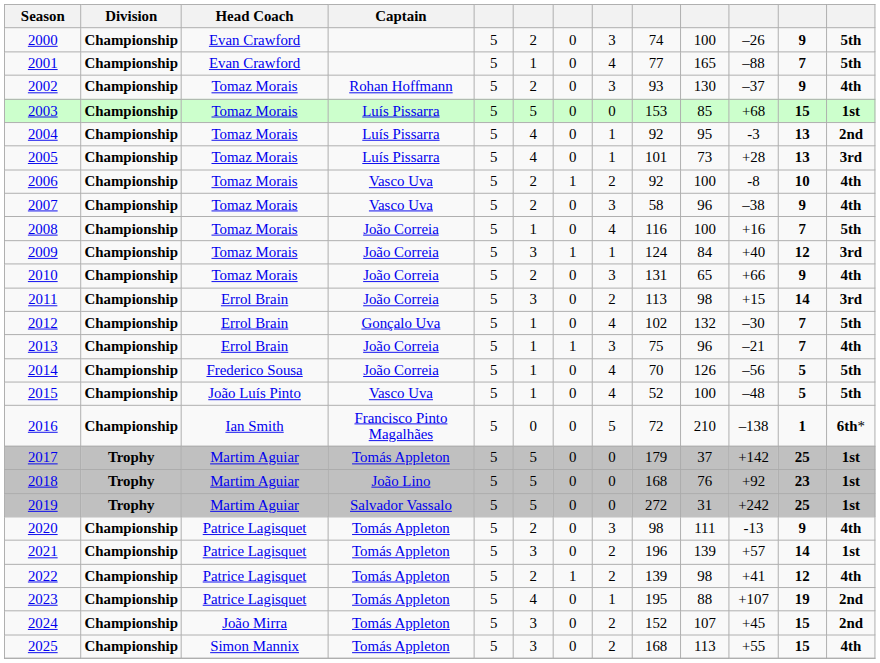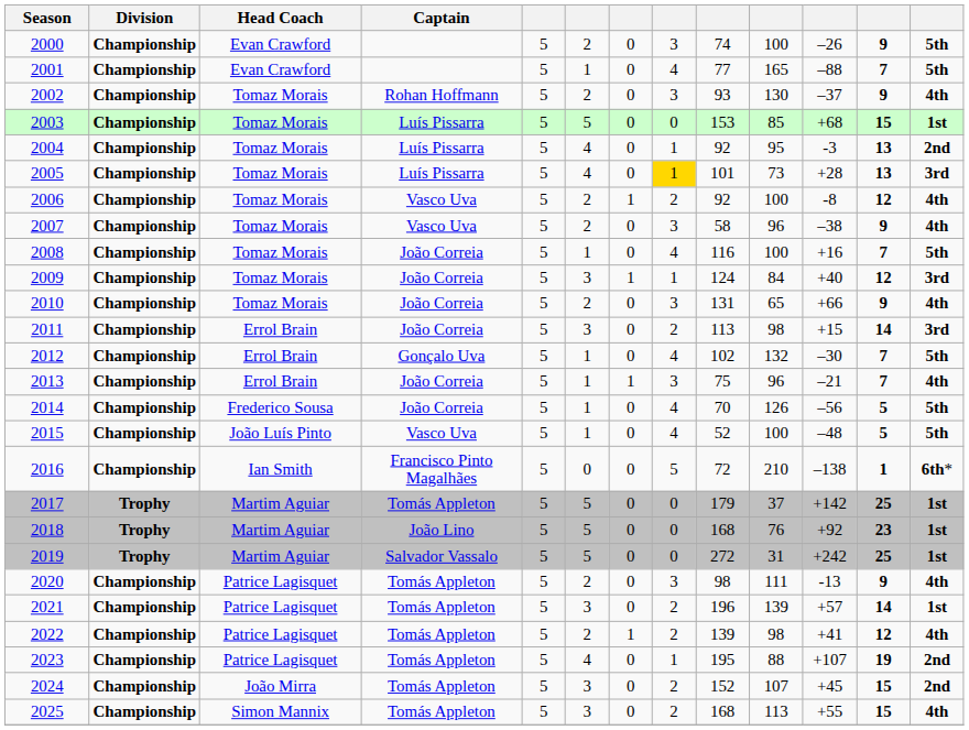 <table class="wikitable" style="text-align: center">
 <tr>
 <th width=75>Season</th>
 <th width=75>Division</th>
 <th width=150>Head Coach</th>
 <th width=150>Captain</th>
 <th width=35></th>
 <th width=35></th>
 <th width=35></th>
 <th width=35></th>
 <th width=45></th>
 <th width=45></th>
 <th width=45></th>
 <th width=45></th>
 <th width=45></th>
 </tr>
 <tr>
 <td><a href='#'>2000</a></td>
 <td><strong>Championship</strong></td>
 <td> <a href='#'>Evan Crawford</a></td>
 <td></td>
 <td>5</td>
 <td>2</td>
 <td>0</td>
 <td>3</td>
 <td>74</td>
 <td>100</td>
 <td>–26</td>
 <td><strong>9</strong></td>
 <td><strong>5th</strong></td>
 </tr>
 <tr>
 <td><a href='#'>2001</a></td>
 <td><strong>Championship</strong></td>
 <td> <a href='#'>Evan Crawford</a></td>
 <td></td>
 <td>5</td>
 <td>1</td>
 <td>0</td>
 <td>4</td>
 <td>77</td>
 <td>165</td>
 <td>–88</td>
 <td><strong>7</strong></td>
 <td><strong>5th</strong></td>
 </tr>
 <tr>
 <td><a href='#'>2002</a></td>
 <td><strong>Championship</strong></td>
 <td> <a href='#'>Tomaz Morais</a></td>
 <td><a href='#'>Rohan Hoffmann</a></td>
 <td>5</td>
 <td>2</td>
 <td>0</td>
 <td>3</td>
 <td>93</td>
 <td>130</td>
 <td>–37</td>
 <td><strong>9</strong></td>
 <td><strong>4th</strong></td>
 </tr>
 <tr style="background:#ccffcc;">
 <td><a href='#'>2003</a></td>
 <td><strong>Championship</strong></td>
 <td> <a href='#'>Tomaz Morais</a></td>
 <td><a href='#'>Luís Pissarra</a></td>
 <td>5</td>
 <td>5</td>
 <td>0</td>
 <td>0</td>
 <td>153</td>
 <td>85</td>
 <td>+68</td>
 <td><strong>15</strong></td>
 <td><strong>1st</strong></td>
 </tr>
 <tr>
 <td><a href='#'>2004</a></td>
 <td><strong>Championship</strong></td>
 <td> <a href='#'>Tomaz Morais</a></td>
 <td><a href='#'>Luís Pissarra</a></td>
 <td>5</td>
 <td>4</td>
 <td>0</td>
 <td>1</td>
 <td>92</td>
 <td>95</td>
 <td>-3</td>
 <td><strong>13</strong></td>
 <td><strong>2nd</strong></td>
 </tr>
 <tr>
 <td><a href='#'>2005</a></td>
 <td><strong>Championship</strong></td>
 <td> <a href='#'>Tomaz Morais</a></td>
 <td><a href='#'>Luís Pissarra</a></td>
 <td>5</td>
 <td>4</td>
 <td>0</td>
-<td>1</td>
+<td style="background: gold;">1</td>
 <td>101</td>
 <td>73</td>
 <td>+28</td>
 <td><strong>13</strong></td>
 <td><strong>3rd</strong></td>
 </tr>
 <tr>
 <td><a href='#'>2006</a></td>
 <td><strong>Championship</strong></td>
 <td> <a href='#'>Tomaz Morais</a></td>
 <td><a href='#'>Vasco Uva</a></td>
 <td>5</td>
 <td>2</td>
 <td>1</td>
 <td>2</td>
 <td>92</td>
 <td>100</td>
 <td>-8</td>
-<td><strong>10</strong></td>
+<td><strong>12</strong></td>
 <td><strong>4th</strong></td>
 </tr>
 <tr>
 <td><a href='#'>2007</a></td>
 <td><strong>Championship</strong></td>
 <td> <a href='#'>Tomaz Morais</a></td>
 <td><a href='#'>Vasco Uva</a></td>
 <td>5</td>
 <td>2</td>
 <td>0</td>
 <td>3</td>
 <td>58</td>
 <td>96</td>
 <td>–38</td>
 <td><strong>9</strong></td>
 <td><strong>4th</strong></td>
 </tr>
 <tr>
 <td><a href='#'>2008</a></td>
 <td><strong>Championship</strong></td>
 <td> <a href='#'>Tomaz Morais</a></td>
 <td><a href='#'>João Correia</a></td>
 <td>5</td>
 <td>1</td>
 <td>0</td>
 <td>4</td>
 <td>116</td>
 <td>100</td>
 <td>+16</td>
 <td><strong>7</strong></td>
 <td><strong>5th</strong></td>
 </tr>
 <tr>
 <td><a href='#'>2009</a></td>
 <td><strong>Championship</strong></td>
 <td> <a href='#'>Tomaz Morais</a></td>
 <td><a href='#'>João Correia</a></td>
 <td>5</td>
 <td>3</td>
 <td>1</td>
 <td>1</td>
 <td>124</td>
 <td>84</td>
 <td>+40</td>
 <td><strong>12</strong></td>
 <td><strong>3rd</strong></td>
 </tr>
 <tr>
 <td><a href='#'>2010</a></td>
 <td><strong>Championship</strong></td>
 <td> <a href='#'>Tomaz Morais</a></td>
 <td><a href='#'>João Correia</a></td>
 <td>5</td>
 <td>2</td>
 <td>0</td>
 <td>3</td>
 <td>131</td>
 <td>65</td>
 <td>+66</td>
 <td><strong>9</strong></td>
 <td><strong>4th</strong></td>
 </tr>
 <tr>
 <td><a href='#'>2011</a></td>
 <td><strong>Championship</strong></td>
 <td> <a href='#'>Errol Brain</a></td>
 <td><a href='#'>João Correia</a></td>
 <td>5</td>
 <td>3</td>
 <td>0</td>
 <td>2</td>
 <td>113</td>
 <td>98</td>
 <td>+15</td>
 <td><strong>14</strong></td>
 <td><strong>3rd</strong></td>
 </tr>
 <tr>
 <td><a href='#'>2012</a></td>
 <td><strong>Championship</strong></td>
 <td> <a href='#'>Errol Brain</a></td>
 <td><a href='#'>Gonçalo Uva</a></td>
 <td>5</td>
 <td>1</td>
 <td>0</td>
 <td>4</td>
 <td>102</td>
 <td>132</td>
 <td>–30</td>
 <td><strong>7</strong></td>
 <td><strong>5th</strong></td>
 </tr>
 <tr>
 <td><a href='#'>2013</a></td>
 <td><strong>Championship</strong></td>
 <td> <a href='#'>Errol Brain</a></td>
 <td><a href='#'>João Correia</a></td>
 <td>5</td>
 <td>1</td>
 <td>1</td>
 <td>3</td>
 <td>75</td>
 <td>96</td>
 <td>–21</td>
 <td><strong>7</strong></td>
 <td><strong>4th</strong></td>
 </tr>
 <tr>
 <td><a href='#'>2014</a></td>
 <td><strong>Championship</strong></td>
 <td> <a href='#'>Frederico Sousa</a></td>
 <td><a href='#'>João Correia</a></td>
 <td>5</td>
 <td>1</td>
 <td>0</td>
 <td>4</td>
 <td>70</td>
 <td>126</td>
 <td>–56</td>
 <td><strong>5</strong></td>
 <td><strong>5th</strong></td>
 </tr>
 <tr>
 <td><a href='#'>2015</a></td>
 <td><strong>Championship</strong></td>
 <td> <a href='#'>João Luís Pinto</a></td>
 <td><a href='#'>Vasco Uva</a></td>
 <td>5</td>
 <td>1</td>
 <td>0</td>
 <td>4</td>
 <td>52</td>
 <td>100</td>
 <td>–48</td>
 <td><strong>5</strong></td>
 <td><strong>5th</strong></td>
 </tr>
 <tr>
 <td><a href='#'>2016</a></td>
 <td><strong>Championship</strong></td>
 <td> <a href='#'>Ian Smith</a></td>
 <td><a href='#'>Francisco Pinto Magalhães</a></td>
 <td>5</td>
 <td>0</td>
 <td>0</td>
 <td>5</td>
 <td>72</td>
 <td>210</td>
 <td>–138</td>
 <td><strong>1</strong></td>
 <td><strong>6th</strong>*</td>
 </tr>
 <tr style="background:#C0C0C0;">
 <td><a href='#'>2017</a></td>
 <td><strong>Trophy</strong></td>
 <td> <a href='#'>Martim Aguiar</a></td>
 <td><a href='#'>Tomás Appleton</a></td>
 <td>5</td>
 <td>5</td>
 <td>0</td>
 <td>0</td>
 <td>179</td>
 <td>37</td>
 <td>+142</td>
 <td><strong>25</strong></td>
 <td><strong>1st</strong></td>
 </tr>
 <tr style="background:#C0C0C0;">
 <td><a href='#'>2018</a></td>
 <td><strong>Trophy</strong></td>
 <td> <a href='#'>Martim Aguiar</a></td>
 <td><a href='#'>João Lino</a></td>
 <td>5</td>
 <td>5</td>
 <td>0</td>
 <td>0</td>
 <td>168</td>
 <td>76</td>
 <td>+92</td>
 <td><strong>23</strong></td>
 <td><strong>1st</strong></td>
 </tr>
 <tr style="background:#C0C0C0;">
 <td><a href='#'>2019</a></td>
 <td><strong>Trophy</strong></td>
 <td> <a href='#'>Martim Aguiar</a></td>
 <td><a href='#'>Salvador Vassalo</a></td>
 <td>5</td>
 <td>5</td>
 <td>0</td>
 <td>0</td>
 <td>272</td>
 <td>31</td>
 <td>+242</td>
 <td><strong>25</strong></td>
 <td><strong>1st</strong></td>
 </tr>
 <tr>
 <td><a href='#'>2020</a></td>
 <td><strong>Championship</strong></td>
 <td> <a href='#'>Patrice Lagisquet</a></td>
 <td><a href='#'>Tomás Appleton</a></td>
 <td>5</td>
 <td>2</td>
 <td>0</td>
 <td>3</td>
 <td>98</td>
 <td>111</td>
 <td>-13</td>
 <td><strong>9</strong></td>
 <td><strong>4th</strong></td>
 </tr>
 <tr>
 <td><a href='#'>2021</a></td>
 <td><strong>Championship</strong></td>
 <td> <a href='#'>Patrice Lagisquet</a></td>
 <td><a href='#'>Tomás Appleton</a></td>
 <td>5</td>
 <td>3</td>
 <td>0</td>
 <td>2</td>
 <td>196</td>
 <td>139</td>
 <td>+57</td>
 <td><strong>14</strong></td>
 <td><strong>1st</strong></td>
 </tr>
 <tr>
 <td><a href='#'>2022</a></td>
 <td><strong>Championship</strong></td>
 <td> <a href='#'>Patrice Lagisquet</a></td>
 <td><a href='#'>Tomás Appleton</a></td>
 <td>5</td>
 <td>2</td>
 <td>1</td>
 <td>2</td>
 <td>139</td>
 <td>98</td>
 <td>+41</td>
 <td><strong>12</strong></td>
 <td><strong>4th</strong></td>
 </tr>
 <tr>
 <td><a href='#'>2023</a></td>
 <td><strong>Championship</strong></td>
 <td> <a href='#'>Patrice Lagisquet</a></td>
 <td><a href='#'>Tomás Appleton</a></td>
 <td>5</td>
 <td>4</td>
 <td>0</td>
 <td>1</td>
 <td>195</td>
 <td>88</td>
 <td>+107</td>
 <td><strong>19</strong></td>
 <td><strong>2nd</strong></td>
 </tr>
 <tr>
 <td><a href='#'>2024</a></td>
 <td><strong>Championship</strong></td>
 <td> <a href='#'>João Mirra</a></td>
 <td><a href='#'>Tomás Appleton</a></td>
 <td>5</td>
 <td>3</td>
 <td>0</td>
 <td>2</td>
 <td>152</td>
 <td>107</td>
 <td>+45</td>
 <td><strong>15</strong></td>
 <td><strong>2nd</strong></td>
 </tr>
 <tr>
 <td><a href='#'>2025</a></td>
 <td><strong>Championship</strong></td>
 <td> <a href='#'>Simon Mannix</a></td>
 <td><a href='#'>Tomás Appleton</a></td>
 <td>5</td>
 <td>3</td>
 <td>0</td>
 <td>2</td>
 <td>168</td>
 <td>113</td>
 <td>+55</td>
 <td><strong>15</strong></td>
 <td><strong>4th</strong></td>
 </tr>
 <tr>
 </tr>
 </table>
